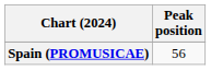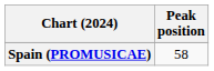 <table class="wikitable sortable plainrowheaders" style="text-align:center">
 <tr>
 <th scope="col">Chart (2024)</th>
 <th scope="col">Peak<br>position</th>
 </tr>
 <tr>
 </tr>
 <tr>
 <th scope="row">Spain (<a href='#'>PROMUSICAE</a>)</th>
-<td>56</td>
+<td>58</td>
 </tr>
 </table>
